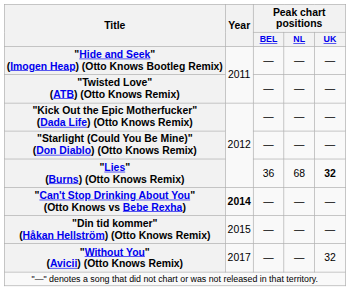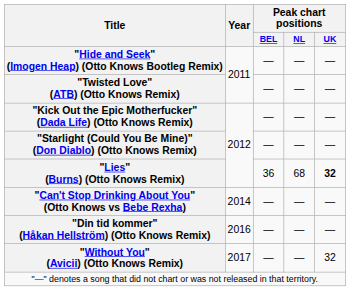 <table class="wikitable plainrowheaders" style="text-align:center;">
 <tr>
 <th scope="col" rowspan="2">Title</th>
 <th scope="col" rowspan="2">Year</th>
 <th scope="col" colspan="3">Peak chart positions</th>
 </tr>
 <tr>
 <th scope="col" style="width:3em;font-size:85%;"><a href='#'>BEL</a><br></th>
 <th scope="col" style="width:3em;font-size:85%;"><a href='#'>NL</a><br></th>
 <th scope="col" style="width:3em;font-size:85%;"><a href='#'>UK</a><br></th>
 </tr>
 <tr>
 <th scope="row">"<a href='#'>Hide and Seek</a>"<br>(<a href='#'>Imogen Heap</a>) <span>(Otto Knows Bootleg Remix)</span></th>
 <td rowspan="2">2011</td>
 <td>—</td>
 <td>—</td>
 <td>—</td>
 </tr>
 <tr>
 <th scope="row">"Twisted Love"<br>(<a href='#'>ATB</a>) <span>(Otto Knows Remix)</span></th>
 <td>—</td>
 <td>—</td>
 <td>—</td>
 </tr>
 <tr>
 <th scope="row">"Kick Out the Epic Motherfucker"<br>(<a href='#'>Dada Life</a>) <span>(Otto Knows Remix)</span></th>
 <td rowspan="3">2012</td>
 <td>—</td>
 <td>—</td>
 <td>—</td>
 </tr>
 <tr>
 <th scope="row">"Starlight (Could You Be Mine)"<br>(<a href='#'>Don Diablo</a>) <span>(Otto Knows Remix)</span></th>
 <td>—</td>
 <td>—</td>
 <td>—</td>
 </tr>
 <tr>
 <th scope="row">"<a href='#'>Lies</a>"<br>(<a href='#'>Burns</a>) <span>(Otto Knows Remix)</span></th>
 <td>36</td>
 <td>68</td>
 <td><strong>32</strong></td>
 </tr>
 <tr>
 <th scope="row">"<a href='#'>Can't Stop Drinking About You</a>"<br><span>(Otto Knows vs <a href='#'>Bebe Rexha</a>)</span></th>
-<td><strong>2014</strong></td>
+<td>2014</td>
 <td>—</td>
 <td>—</td>
 <td>—</td>
 </tr>
 <tr>
 <th scope="row">"Din tid kommer"<br>(<a href='#'>Håkan Hellström</a>) <span>(Otto Knows Remix)</span></th>
-<td>2015</td>
+<td>2016</td>
 <td>—</td>
 <td>—</td>
 <td>—</td>
 </tr>
 <tr>
 <th scope="row">"<a href='#'>Without You</a>"<br>(<a href='#'>Avicii</a>) <span>(Otto Knows Remix)</span></th>
 <td>2017</td>
 <td>—</td>
 <td>—</td>
 <td>32</td>
 </tr>
 <tr>
 <td colspan="14" style="font-size:85%">"—" denotes a song that did not chart or was not released in that territory.</td>
 </tr>
 </table>
